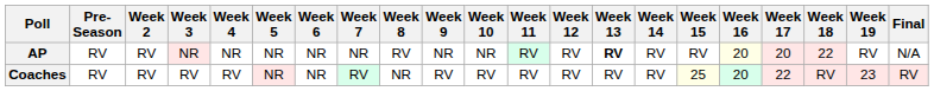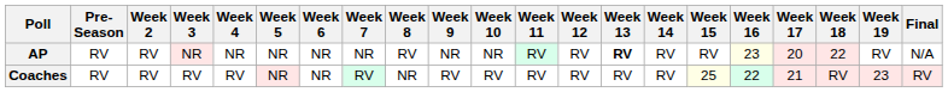 <table class="wikitable" style="white-space:nowrap;font-size:90%">
 <tr>
 <th>Poll</th>
 <th>Pre-<br>Season</th>
 <th>Week<br>2</th>
 <th>Week<br>3</th>
 <th>Week<br>4</th>
 <th>Week<br>5</th>
 <th>Week<br>6</th>
 <th>Week<br>7</th>
 <th>Week<br>8</th>
 <th>Week<br>9</th>
 <th>Week<br>10</th>
 <th>Week<br>11</th>
 <th>Week<br>12</th>
 <th>Week<br>13</th>
 <th>Week<br>14</th>
 <th>Week<br>15</th>
 <th>Week<br>16</th>
 <th>Week<br>17</th>
 <th>Week<br>18</th>
 <th>Week<br>19</th>
 <th>Final</th>
 </tr>
 <tr style="text-align:center;">
 <th>AP</th>
 <td style="background:#FFF;">RV</td>
 <td style="background:#FFF;">RV</td>
 <td style="background:#FFE6E6;">NR</td>
 <td style="background:#FFF;">NR</td>
 <td style="background:#FFF;">NR</td>
 <td style="background:#FFF;">NR</td>
 <td style="background:#FFF;">NR</td>
 <td style="background:#FFF;">RV</td>
 <td style="background:#FFF;">NR</td>
 <td style="background:#FFF;">NR</td>
 <td style="background:#D8FFEB;">RV</td>
 <td style="background:#FFF;">RV</td>
 <td style="background:#FFF;"><strong>RV</strong></td>
 <td style="background:#FFF;">RV</td>
 <td style="background:#FFF;">RV</td>
-<td style="background:#FFFFE6;">20</td>
+<td style="background:#FFFFE6;">23</td>
 <td style="background:#FFE6E6;">20</td>
 <td style="background:#FFE6E6;">22</td>
 <td style="background:#FFF;">RV</td>
 <td style="background:#FFF;">N/A</td>
 </tr>
 <tr style="text-align:center;">
 <th>Coaches</th>
 <td style="background:#FFF;">RV</td>
 <td style="background:#FFF;">RV</td>
 <td style="background:#FFF;">RV</td>
 <td style="background:#FFF;">RV</td>
 <td style="background:#FFE6E6;">NR</td>
 <td style="background:#FFF;">NR</td>
 <td style="background:#D8FFEB;">RV</td>
 <td style="background:#FFF;">NR</td>
 <td style="background:#FFF;">RV</td>
 <td style="background:#FFF;">RV</td>
 <td style="background:#FFF;">RV</td>
 <td style="background:#FFF;">RV</td>
 <td style="background:#FFF;">RV</td>
 <td style="background:#FFF;">RV</td>
 <td style="background:#FFFFE6;">25</td>
-<td style="background:#D8FFEB;">20</td>
-<td style="background:#FFE6E6;">22</td>
+<td style="background:#D8FFEB;">22</td>
+<td style="background:#FFE6E6;">21</td>
 <td style="background:#FFE6E6;">RV</td>
 <td style="background:#FFE6E6;">23</td>
 <td style="background:#FFE6E6;">RV</td>
 </tr>
 </table>
